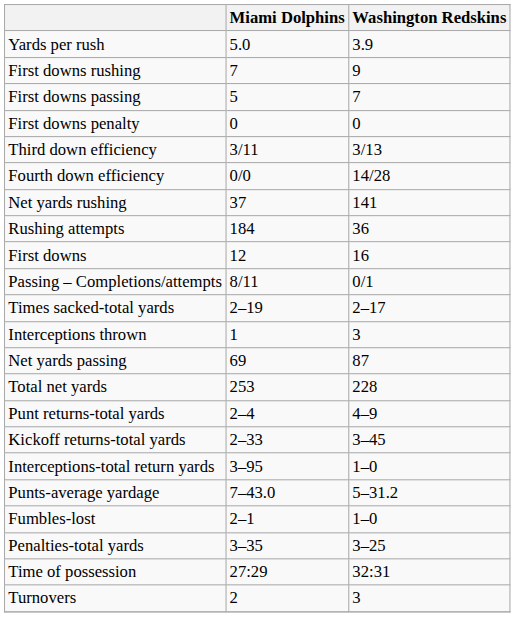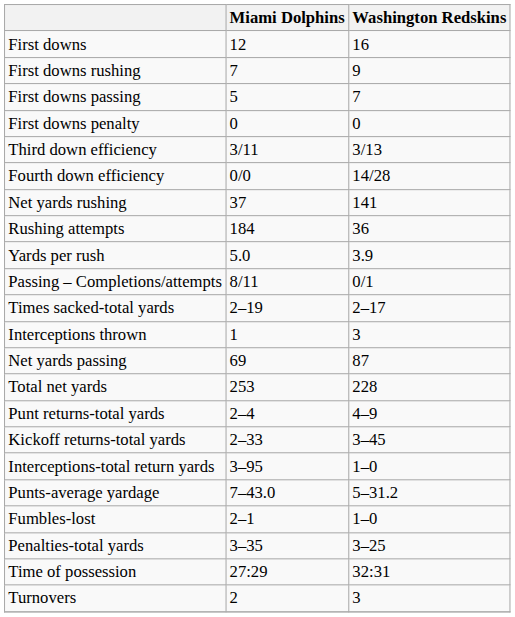 <table class="wikitable">
 <tr>
 <th></th>
 <th><strong>Miami Dolphins</strong></th>
 <th><strong>Washington Redskins</strong></th>
 </tr>
 <tr>
-<td>Yards per rush</td>
-<td>5.0</td>
-<td>3.9</td>
+<td>First downs</td>
+<td>12</td>
+<td>16</td>
 </tr>
 <tr>
 <td>First downs rushing</td>
 <td>7</td>
 <td>9</td>
 </tr>
 <tr>
 <td>First downs passing</td>
 <td>5</td>
 <td>7</td>
 </tr>
 <tr>
 <td>First downs penalty</td>
 <td>0</td>
 <td>0</td>
 </tr>
 <tr>
 <td>Third down efficiency</td>
 <td>3/11</td>
 <td>3/13</td>
 </tr>
 <tr>
 <td>Fourth down efficiency</td>
 <td>0/0</td>
 <td>14/28</td>
 </tr>
 <tr>
 <td>Net yards rushing</td>
 <td>37</td>
 <td>141</td>
 </tr>
 <tr>
 <td>Rushing attempts</td>
 <td>184</td>
 <td>36</td>
 </tr>
 <tr>
-<td>First downs</td>
-<td>12</td>
-<td>16</td>
+<td>Yards per rush</td>
+<td>5.0</td>
+<td>3.9</td>
 </tr>
 <tr>
 <td>Passing – Completions/attempts</td>
 <td>8/11</td>
 <td>0/1</td>
 </tr>
 <tr>
 <td>Times sacked-total yards</td>
 <td>2–19</td>
 <td>2–17</td>
 </tr>
 <tr>
 <td>Interceptions thrown</td>
 <td>1</td>
 <td>3</td>
 </tr>
 <tr>
 <td>Net yards passing</td>
 <td>69</td>
 <td>87</td>
 </tr>
 <tr>
 <td>Total net yards</td>
 <td>253</td>
 <td>228</td>
 </tr>
 <tr>
 <td>Punt returns-total yards</td>
 <td>2–4</td>
 <td>4–9</td>
 </tr>
 <tr>
 <td>Kickoff returns-total yards</td>
 <td>2–33</td>
 <td>3–45</td>
 </tr>
 <tr>
 <td>Interceptions-total return yards</td>
 <td>3–95</td>
 <td>1–0</td>
 </tr>
 <tr>
 <td>Punts-average yardage</td>
 <td>7–43.0</td>
 <td>5–31.2</td>
 </tr>
 <tr>
 <td>Fumbles-lost</td>
 <td>2–1</td>
 <td>1–0</td>
 </tr>
 <tr>
 <td>Penalties-total yards</td>
 <td>3–35</td>
 <td>3–25</td>
 </tr>
 <tr>
 <td>Time of possession</td>
 <td>27:29</td>
 <td>32:31</td>
 </tr>
 <tr>
 <td>Turnovers</td>
 <td>2</td>
 <td>3</td>
 </tr>
 <tr>
 </tr>
 </table>
